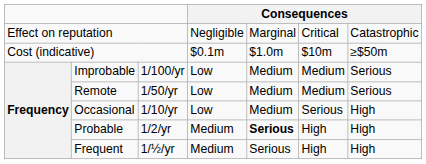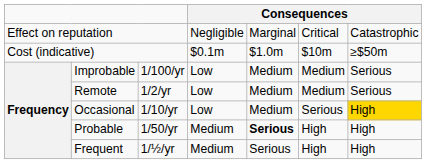 <table class="wikitable">
 <tr>
 <td colspan="3"></td>
 <th colspan="4">Consequences</th>
 </tr>
 <tr>
 <td colspan="3">Effect on reputation</td>
 <td>Negligible</td>
 <td>Marginal</td>
 <td>Critical</td>
 <td>Catastrophic</td>
 </tr>
 <tr>
 <td colspan="3">Cost (indicative)</td>
 <td>$0.1m</td>
 <td>$1.0m</td>
 <td>$10m</td>
 <td>≥$50m</td>
 </tr>
 <tr>
 <th rowspan="5">Frequency</th>
 <td>Improbable</td>
 <td>1/100/yr</td>
 <td>Low</td>
 <td>Medium</td>
 <td>Medium</td>
 <td>Serious</td>
 </tr>
 <tr>
 <td>Remote</td>
-<td>1/50/yr</td>
+<td>1/2/yr</td>
 <td>Low</td>
 <td>Medium</td>
 <td>Medium</td>
 <td>Serious</td>
 </tr>
 <tr>
 <td>Occasional</td>
 <td>1/10/yr</td>
 <td>Low</td>
 <td>Medium</td>
 <td>Serious</td>
-<td>High</td>
+<td style="background: gold;">High</td>
 </tr>
 <tr>
 <td>Probable</td>
-<td>1/2/yr</td>
+<td>1/50/yr</td>
 <td>Medium</td>
 <td><strong>Serious</strong></td>
 <td>High</td>
 <td>High</td>
 </tr>
 <tr>
 <td>Frequent</td>
 <td>1/½/yr</td>
 <td>Medium</td>
 <td>Serious</td>
 <td>High</td>
 <td>High</td>
 </tr>
 </table>
